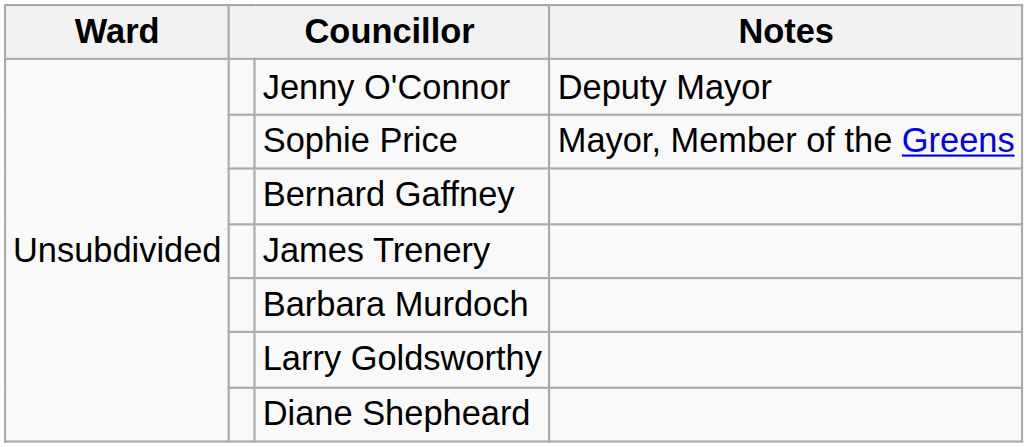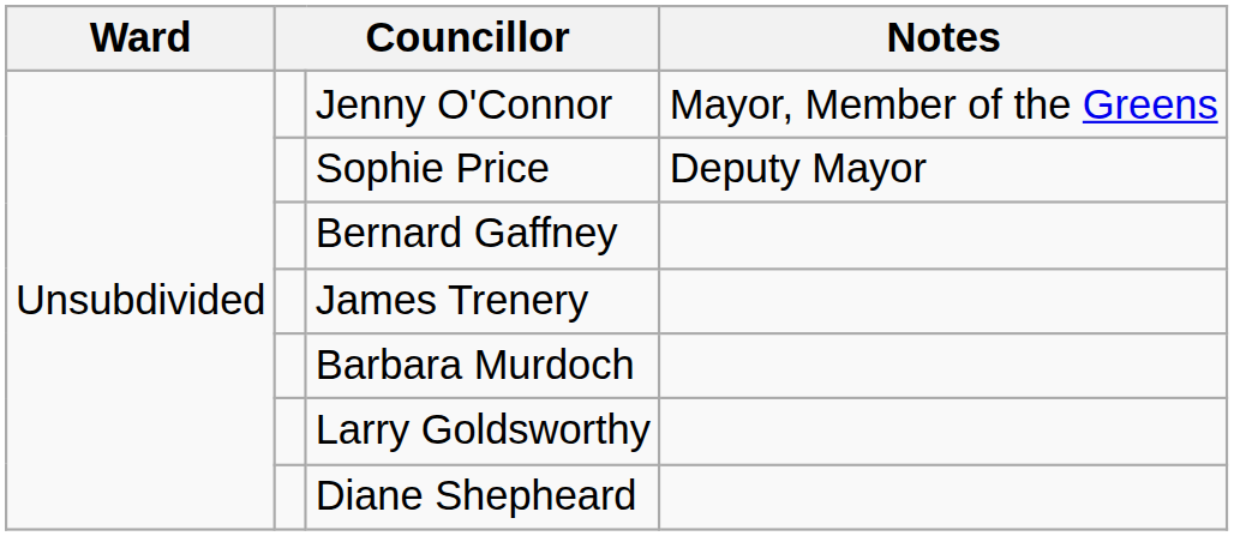 <table class="wikitable">
 <tr>
 <th>Ward</th>
 <th colspan="2">Councillor</th>
 <th>Notes</th>
 </tr>
 <tr>
 <td rowspan="7">Unsubdivided</td>
 <td> </td>
 <td>Jenny O'Connor</td>
-<td>Deputy Mayor</td>
+<td>Mayor, Member of the <a href='#'>Greens</a></td>
 </tr>
 <tr>
 <td> </td>
 <td>Sophie Price</td>
-<td>Mayor, Member of the <a href='#'>Greens</a></td>
+<td>Deputy Mayor</td>
 </tr>
 <tr>
 <td> </td>
 <td>Bernard Gaffney</td>
 <td></td>
 </tr>
 <tr>
 <td> </td>
 <td>James Trenery</td>
 <td></td>
 </tr>
 <tr>
 <td> </td>
 <td>Barbara Murdoch</td>
 <td></td>
 </tr>
 <tr>
 <td> </td>
 <td>Larry Goldsworthy</td>
 <td></td>
 </tr>
 <tr>
 <td> </td>
 <td>Diane Shepheard</td>
 <td></td>
 </tr>
 </table>
